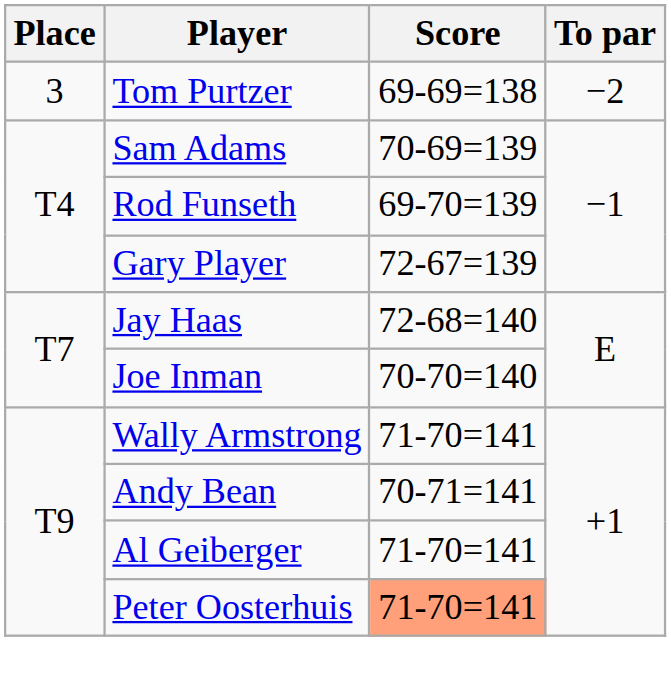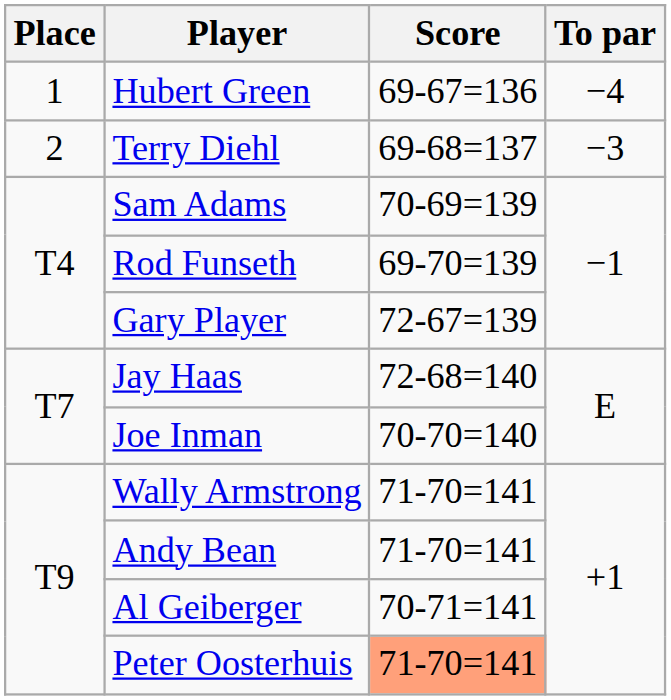 <table class="wikitable">
 <tr>
 <th>Place</th>
 <th>Player</th>
 <th>Score</th>
 <th>To par</th>
 </tr>
 <tr>
-<td align=center>3</td>
-<td> <a href='#'>Tom Purtzer</a></td>
-<td align=center>69-69=138</td>
-<td align=center>−2</td>
+<td align=center>1</td>
+<td> <a href='#'>Hubert Green</a></td>
+<td align=center>69-67=136</td>
+<td align=center>−4</td>
+</tr>
+<tr>
+<td align=center>2</td>
+<td> <a href='#'>Terry Diehl</a></td>
+<td align=center>69-68=137</td>
+<td align=center>−3</td>
 </tr>
 <tr>
 <td rowspan="3" align=center>T4</td>
 <td> <a href='#'>Sam Adams</a></td>
 <td align=center>70-69=139</td>
 <td rowspan="3" align=center>−1</td>
 </tr>
 <tr>
 <td> <a href='#'>Rod Funseth</a></td>
 <td align=center>69-70=139</td>
 </tr>
 <tr>
 <td> <a href='#'>Gary Player</a></td>
 <td align=center>72-67=139</td>
 </tr>
 <tr>
 <td rowspan="2" align=center>T7</td>
 <td> <a href='#'>Jay Haas</a></td>
 <td align=center>72-68=140</td>
 <td rowspan="2" align=center>E</td>
 </tr>
 <tr>
 <td> <a href='#'>Joe Inman</a></td>
 <td align=center>70-70=140</td>
 </tr>
 <tr>
 <td rowspan="4" align=center>T9</td>
 <td> <a href='#'>Wally Armstrong</a></td>
 <td align=center>71-70=141</td>
 <td rowspan="4" align=center>+1</td>
 </tr>
 <tr>
 <td> <a href='#'>Andy Bean</a></td>
-<td align=center>70-71=141</td>
+<td align=center>71-70=141</td>
 </tr>
 <tr>
 <td> <a href='#'>Al Geiberger</a></td>
-<td align=center>71-70=141</td>
+<td align=center>70-71=141</td>
 </tr>
 <tr>
 <td> <a href='#'>Peter Oosterhuis</a></td>
 <td align=center style="background: lightsalmon;">71-70=141</td>
 </tr>
 </table>
